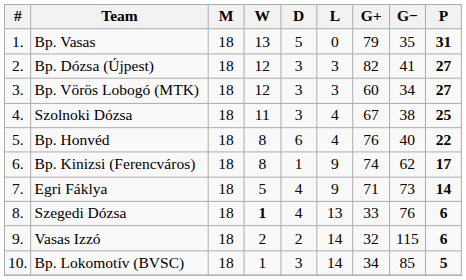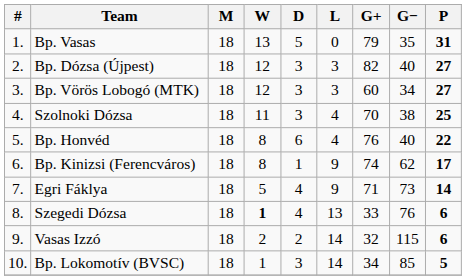 <table class="wikitable" style="text-align: center;">
 <tr>
 <th width="15">#</th>
 <th width="175">Team</th>
 <th width="30">M</th>
 <th width="30">W</th>
 <th width="30">D</th>
 <th width="30">L</th>
 <th width="30">G+</th>
 <th width="30">G−</th>
 <th width="30">P</th>
 </tr>
 <tr>
 <td>1.</td>
 <td align="left">Bp. Vasas</td>
 <td>18</td>
 <td>13</td>
 <td>5</td>
 <td>0</td>
 <td>79</td>
 <td>35</td>
 <td><strong>31</strong></td>
 </tr>
 <tr>
 <td>2.</td>
 <td align="left">Bp. Dózsa (Újpest)</td>
 <td>18</td>
 <td>12</td>
 <td>3</td>
 <td>3</td>
 <td>82</td>
-<td>41</td>
+<td>40</td>
 <td><strong>27</strong></td>
 </tr>
 <tr>
 <td>3.</td>
 <td align="left">Bp. Vörös Lobogó (MTK)</td>
 <td>18</td>
 <td>12</td>
 <td>3</td>
 <td>3</td>
 <td>60</td>
 <td>34</td>
 <td><strong>27</strong></td>
 </tr>
 <tr>
 <td>4.</td>
 <td align="left">Szolnoki Dózsa</td>
 <td>18</td>
 <td>11</td>
 <td>3</td>
 <td>4</td>
-<td>67</td>
+<td>70</td>
 <td>38</td>
 <td><strong>25</strong></td>
 </tr>
 <tr>
 <td>5.</td>
 <td align="left">Bp. Honvéd</td>
 <td>18</td>
 <td>8</td>
 <td>6</td>
 <td>4</td>
 <td>76</td>
 <td>40</td>
 <td><strong>22</strong></td>
 </tr>
 <tr>
 <td>6.</td>
 <td align="left">Bp. Kinizsi (Ferencváros)</td>
 <td>18</td>
 <td>8</td>
 <td>1</td>
 <td>9</td>
 <td>74</td>
 <td>62</td>
 <td><strong>17</strong></td>
 </tr>
 <tr>
 <td>7.</td>
 <td align="left">Egri Fáklya</td>
 <td>18</td>
 <td>5</td>
 <td>4</td>
 <td>9</td>
 <td>71</td>
 <td>73</td>
 <td><strong>14</strong></td>
 </tr>
 <tr>
 <td>8.</td>
 <td align="left">Szegedi Dózsa</td>
 <td>18</td>
 <td><strong>1</strong></td>
 <td>4</td>
 <td>13</td>
 <td>33</td>
 <td>76</td>
 <td><strong>6</strong></td>
 </tr>
 <tr>
 <td>9.</td>
 <td align="left">Vasas Izzó</td>
 <td>18</td>
 <td>2</td>
 <td>2</td>
 <td>14</td>
 <td>32</td>
 <td>115</td>
 <td><strong>6</strong></td>
 </tr>
 <tr>
 <td>10.</td>
 <td align="left">Bp. Lokomotív (BVSC)</td>
 <td>18</td>
 <td>1</td>
 <td>3</td>
 <td>14</td>
 <td>34</td>
 <td>85</td>
 <td><strong>5</strong></td>
 </tr>
 <tr>
 </tr>
 </table>
